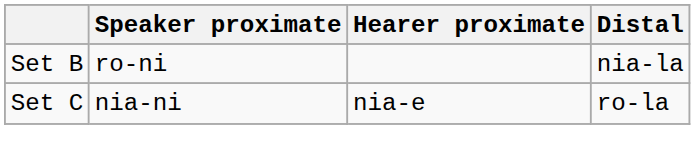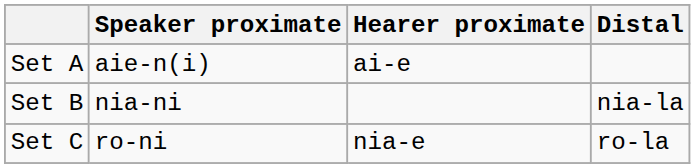 <table class="wikitable">
 <tr>
 <th></th>
 <th>Speaker proximate</th>
 <th>Hearer proximate</th>
 <th>Distal</th>
 </tr>
 <tr>
+<td>Set A</td>
+<td>aie-n(i)</td>
+<td>ai-e</td>
+<td></td>
+</tr>
+<tr>
 <td>Set B</td>
-<td>ro-ni</td>
+<td>nia-ni</td>
 <td></td>
 <td>nia-la</td>
 </tr>
 <tr>
 <td>Set C</td>
-<td>nia-ni</td>
+<td>ro-ni</td>
 <td>nia-e</td>
 <td>ro-la</td>
 </tr>
 </table>
